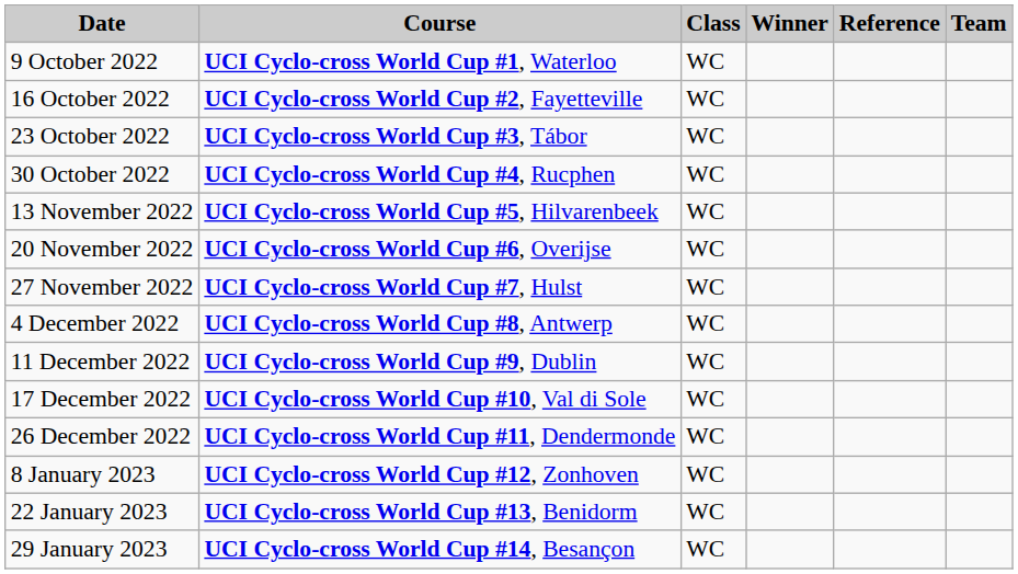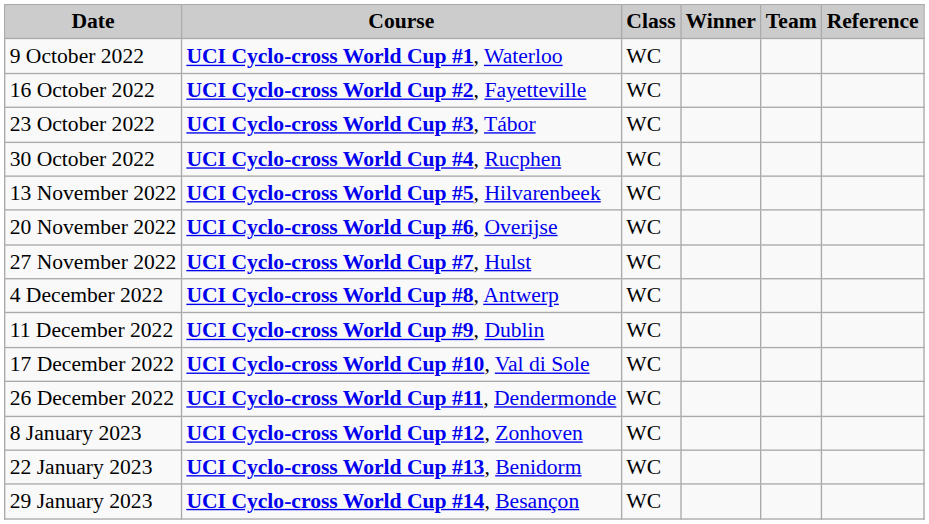 <table class="wikitable sortable alternance ">
 <tr>
 <th scope="col" style="background-color:#CCCCCC;">Date</th>
 <th scope="col" style="background-color:#CCCCCC;">Course</th>
 <th scope="col" style="background-color:#CCCCCC;">Class</th>
 <th scope="col" style="background-color:#CCCCCC;">Winner</th>
+<th scope="col" style="background-color:#CCCCCC;">Team</th>
 <th scope="col" style="background-color:#CCCCCC;">Reference</th>
-<th scope="col" style="background-color:#CCCCCC;">Team</th>
 </tr>
 <tr>
 <td>9 October 2022</td>
 <td> <strong><a href='#'>UCI Cyclo-cross World Cup #1</a></strong>, <a href='#'>Waterloo</a></td>
 <td>WC</td>
 <td></td>
 <td></td>
 <td></td>
 </tr>
 <tr>
 <td>16 October 2022</td>
 <td> <strong><a href='#'>UCI Cyclo-cross World Cup #2</a></strong>, <a href='#'>Fayetteville</a></td>
 <td>WC</td>
 <td></td>
 <td></td>
 <td></td>
 </tr>
 <tr>
 <td>23 October 2022</td>
 <td> <strong><a href='#'>UCI Cyclo-cross World Cup #3</a></strong>, <a href='#'>Tábor</a></td>
 <td>WC</td>
 <td></td>
 <td></td>
 <td></td>
 </tr>
 <tr>
 <td>30 October 2022</td>
 <td> <strong><a href='#'>UCI Cyclo-cross World Cup #4</a></strong>, <a href='#'>Rucphen</a></td>
 <td>WC</td>
 <td></td>
 <td></td>
 <td></td>
 </tr>
 <tr>
 <td>13 November 2022</td>
 <td> <strong><a href='#'>UCI Cyclo-cross World Cup #5</a></strong>, <a href='#'>Hilvarenbeek</a></td>
 <td>WC</td>
 <td></td>
 <td></td>
 <td></td>
 </tr>
 <tr>
 <td>20 November 2022</td>
 <td> <strong><a href='#'>UCI Cyclo-cross World Cup #6</a></strong>, <a href='#'>Overijse</a></td>
 <td>WC</td>
 <td></td>
 <td></td>
 <td></td>
 </tr>
 <tr>
 <td>27 November 2022</td>
 <td> <strong><a href='#'>UCI Cyclo-cross World Cup #7</a></strong>, <a href='#'>Hulst</a></td>
 <td>WC</td>
 <td></td>
 <td></td>
 <td></td>
 </tr>
 <tr>
 <td>4 December 2022</td>
 <td> <strong><a href='#'>UCI Cyclo-cross World Cup #8</a></strong>, <a href='#'>Antwerp</a></td>
 <td>WC</td>
 <td></td>
 <td></td>
 <td></td>
 </tr>
 <tr>
 <td>11 December 2022</td>
 <td> <strong><a href='#'>UCI Cyclo-cross World Cup #9</a></strong>, <a href='#'>Dublin</a></td>
 <td>WC</td>
 <td></td>
 <td></td>
 <td></td>
 </tr>
 <tr>
 <td>17 December 2022</td>
 <td> <strong><a href='#'>UCI Cyclo-cross World Cup #10</a></strong>, <a href='#'>Val di Sole</a></td>
 <td>WC</td>
 <td></td>
 <td></td>
 <td></td>
 </tr>
 <tr>
 <td>26 December 2022</td>
 <td> <strong><a href='#'>UCI Cyclo-cross World Cup #11</a></strong>, <a href='#'>Dendermonde</a></td>
 <td>WC</td>
 <td></td>
 <td></td>
 <td></td>
 </tr>
 <tr>
 <td>8 January 2023</td>
 <td> <strong><a href='#'>UCI Cyclo-cross World Cup #12</a></strong>, <a href='#'>Zonhoven</a></td>
 <td>WC</td>
 <td></td>
 <td></td>
 <td></td>
 </tr>
 <tr>
 <td>22 January 2023</td>
 <td> <strong><a href='#'>UCI Cyclo-cross World Cup #13</a></strong>, <a href='#'>Benidorm</a></td>
 <td>WC</td>
 <td></td>
 <td></td>
 <td></td>
 </tr>
 <tr>
 <td>29 January 2023</td>
 <td> <strong><a href='#'>UCI Cyclo-cross World Cup #14</a></strong>, <a href='#'>Besançon</a></td>
 <td>WC</td>
 <td></td>
 <td></td>
 <td></td>
 </tr>
 </table>
